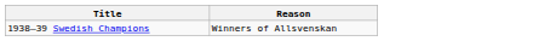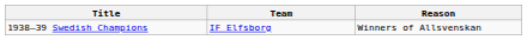 <table class="wikitable" style="text-align: left;">
 <tr>
 <th style="width: 275px;">Title</th>
+<th style="width: 200px;">Team</th>
 <th style="width: 225px;">Reason</th>
 </tr>
 <tr>
 <td>1938–39 <a href='#'>Swedish Champions</a></td>
+<td><a href='#'>IF Elfsborg</a></td>
 <td>Winners of Allsvenskan</td>
 </tr>
 </table>
